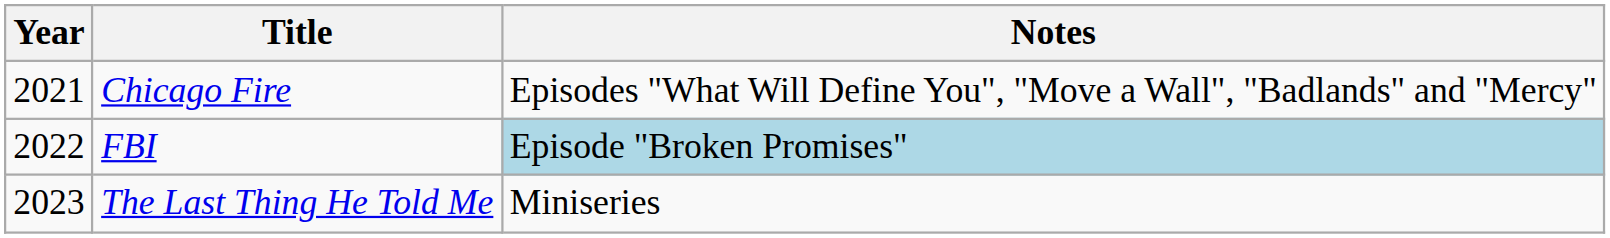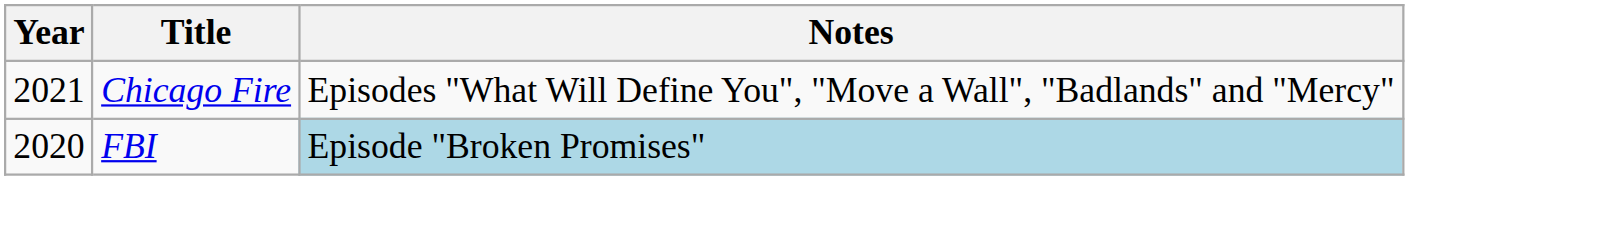 <table class="wikitable">
 <tr>
 <th>Year</th>
 <th>Title</th>
 <th>Notes</th>
 </tr>
 <tr>
 <td>2021</td>
 <td><em><a href='#'>Chicago Fire</a></em></td>
 <td>Episodes "What Will Define You", "Move a Wall", "Badlands" and "Mercy"</td>
 </tr>
 <tr>
-<td>2022</td>
+<td>2020</td>
 <td><em><a href='#'>FBI</a></em></td>
 <td style="background: lightblue;">Episode "Broken Promises"</td>
 </tr>
-<tr>
-<td>2023</td>
-<td><em><a href='#'>The Last Thing He Told Me</a></em></td>
-<td>Miniseries</td>
-</tr>
 </table>
